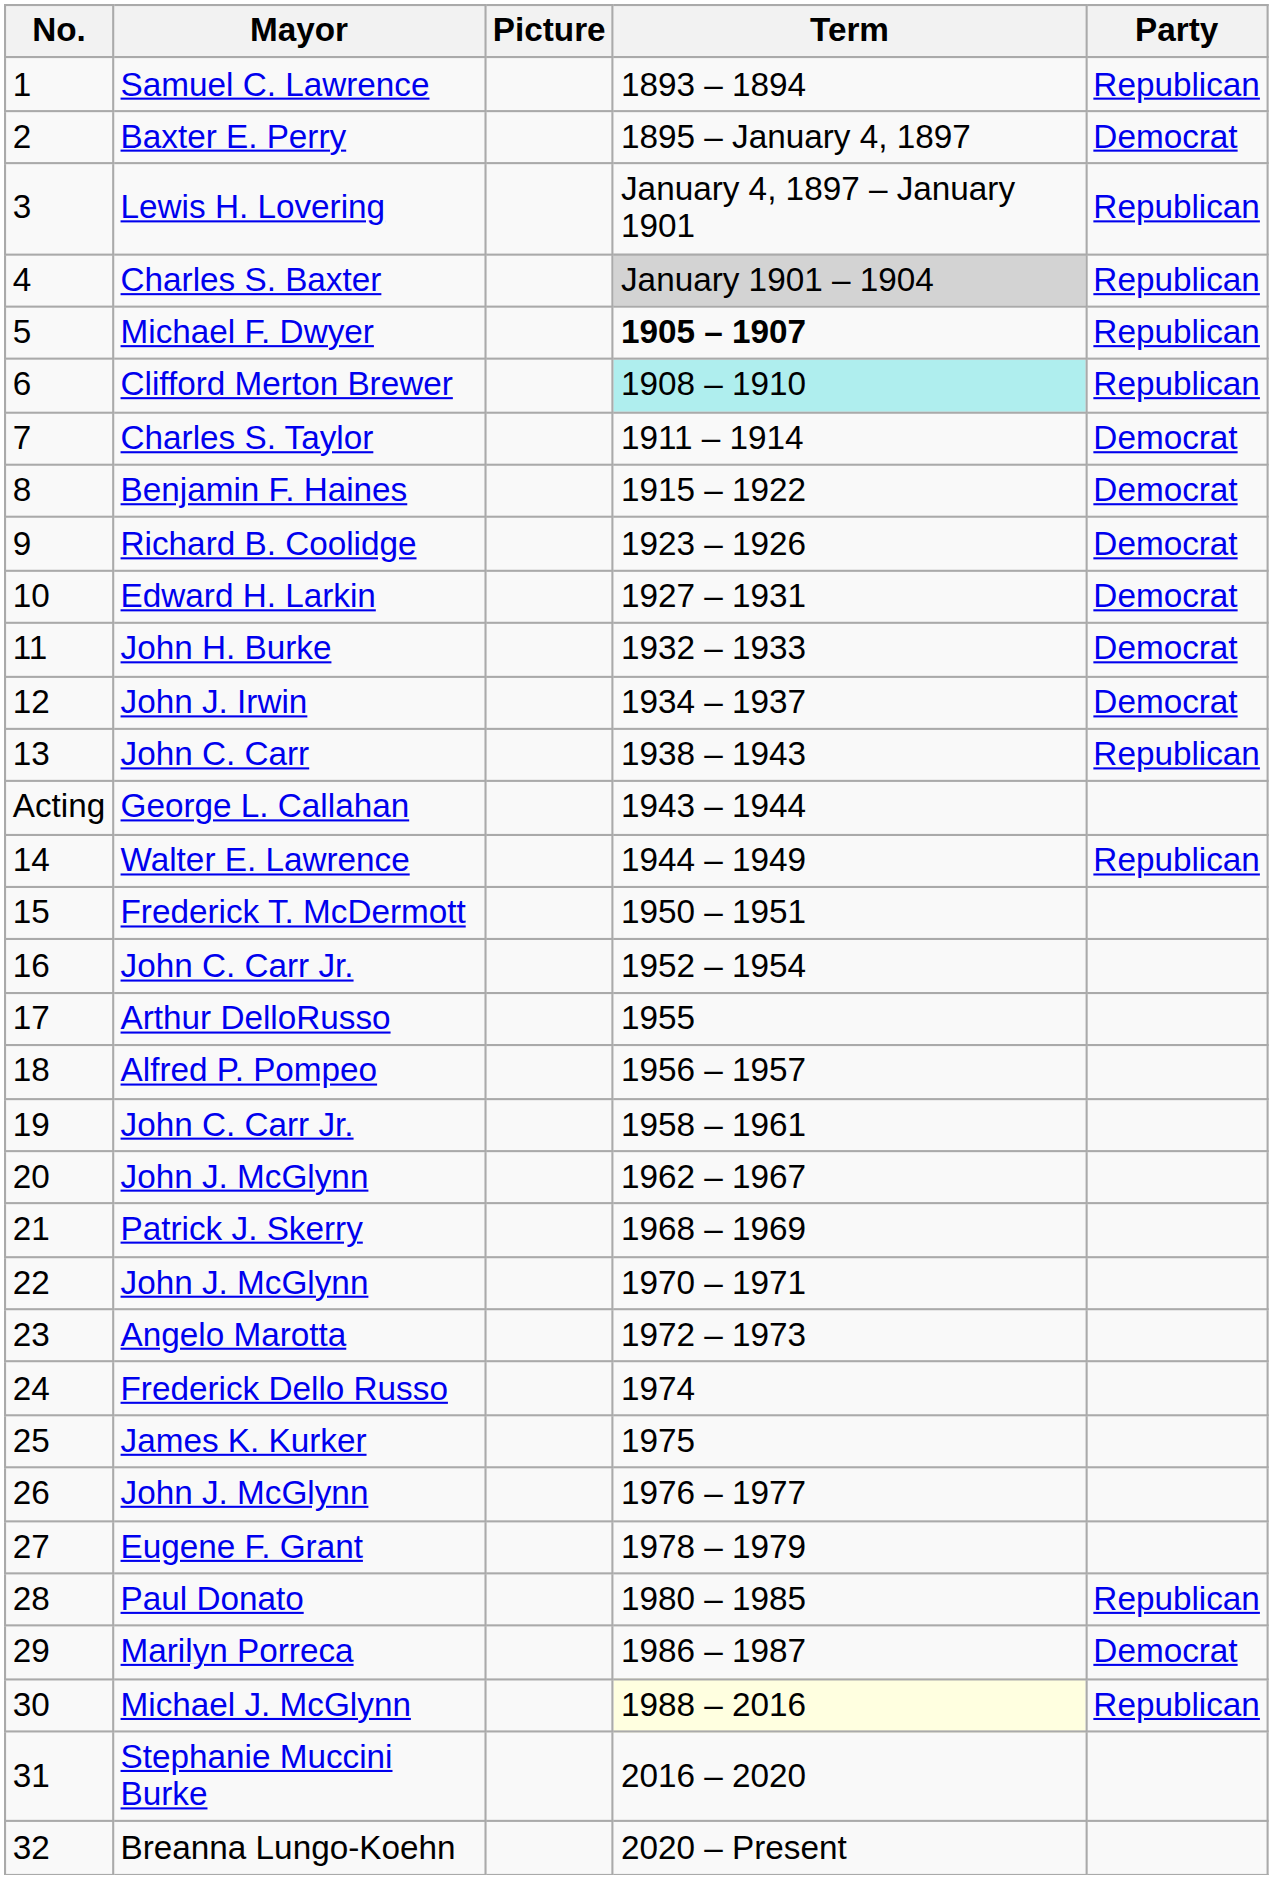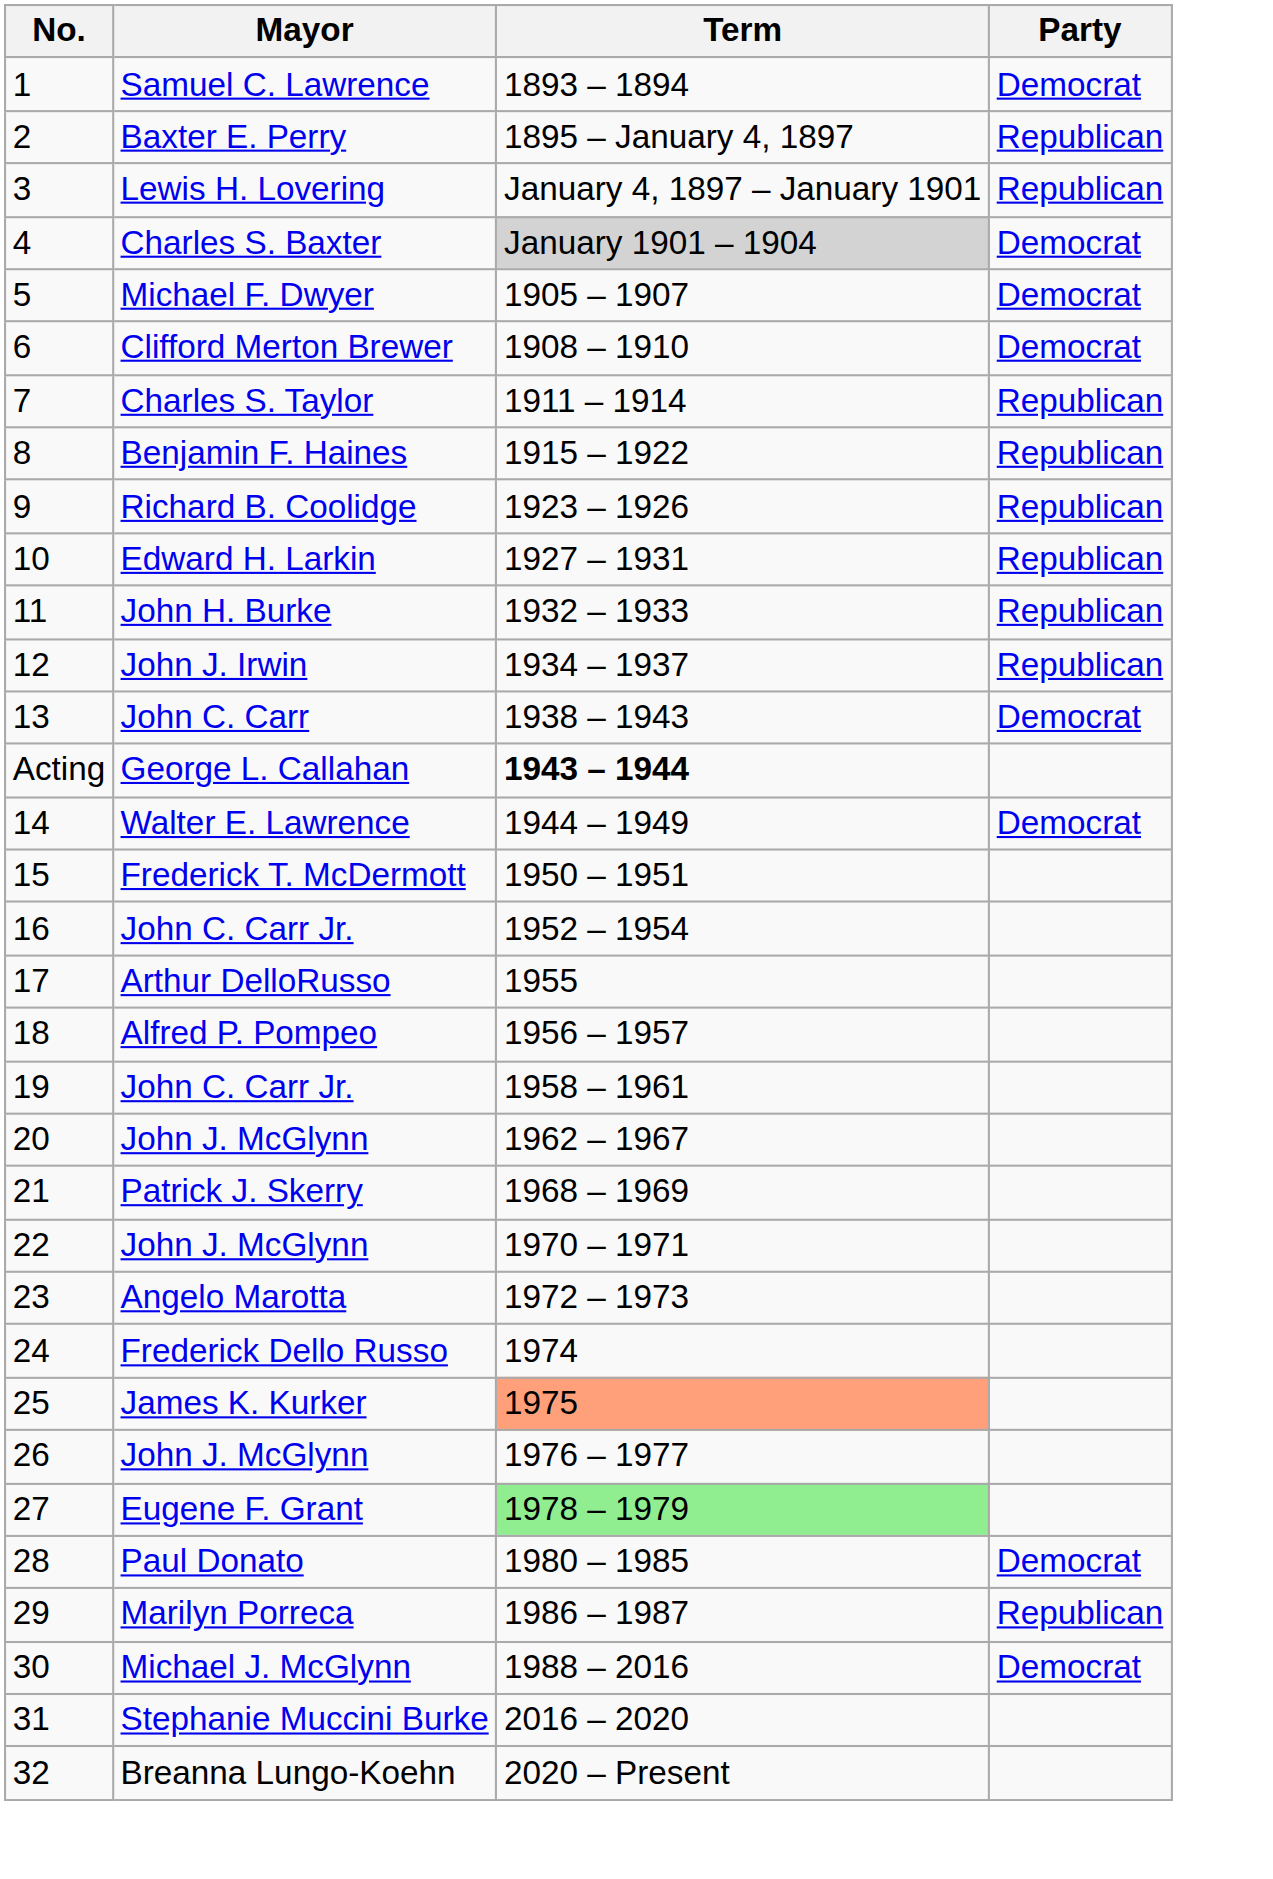 <table class="wikitable">
 <tr>
 <th>No.</th>
 <th>Mayor</th>
-<th>Picture</th>
 <th>Term</th>
 <th>Party</th>
 </tr>
 <tr>
 <td>1</td>
 <td><a href='#'>Samuel C. Lawrence</a></td>
-<td></td>
 <td>1893 – 1894</td>
-<td><a href='#'>Republican</a></td>
+<td><a href='#'>Democrat</a></td>
 </tr>
 <tr>
 <td>2</td>
 <td><a href='#'>Baxter E. Perry</a></td>
-<td></td>
 <td>1895 – January 4, 1897</td>
-<td><a href='#'>Democrat</a></td>
+<td><a href='#'>Republican</a></td>
 </tr>
 <tr>
 <td>3</td>
 <td><a href='#'>Lewis H. Lovering</a></td>
-<td></td>
 <td>January 4, 1897 – January 1901</td>
 <td><a href='#'>Republican</a></td>
 </tr>
 <tr>
 <td>4</td>
 <td><a href='#'>Charles S. Baxter</a></td>
-<td></td>
 <td style="background: lightgrey;">January 1901 – 1904</td>
-<td><a href='#'>Republican</a></td>
+<td><a href='#'>Democrat</a></td>
 </tr>
 <tr>
 <td>5</td>
 <td><a href='#'>Michael F. Dwyer</a></td>
-<td></td>
-<td><strong>1905 – 1907</strong></td>
-<td><a href='#'>Republican</a></td>
+<td>1905 – 1907</td>
+<td><a href='#'>Democrat</a></td>
 </tr>
 <tr>
 <td>6</td>
 <td><a href='#'>Clifford Merton Brewer</a></td>
-<td></td>
-<td style="background: paleturquoise;">1908 – 1910</td>
-<td><a href='#'>Republican</a></td>
+<td>1908 – 1910</td>
+<td><a href='#'>Democrat</a></td>
 </tr>
 <tr>
 <td>7</td>
 <td><a href='#'>Charles S. Taylor</a></td>
-<td></td>
 <td>1911 – 1914</td>
-<td><a href='#'>Democrat</a></td>
+<td><a href='#'>Republican</a></td>
 </tr>
 <tr>
 <td>8</td>
 <td><a href='#'>Benjamin F. Haines</a></td>
-<td></td>
 <td>1915 – 1922</td>
-<td><a href='#'>Democrat</a></td>
+<td><a href='#'>Republican</a></td>
 </tr>
 <tr>
 <td>9</td>
 <td><a href='#'>Richard B. Coolidge</a></td>
-<td></td>
 <td>1923 – 1926</td>
-<td><a href='#'>Democrat</a></td>
+<td><a href='#'>Republican</a></td>
 </tr>
 <tr>
 <td>10</td>
 <td><a href='#'>Edward H. Larkin</a></td>
-<td></td>
 <td>1927 – 1931</td>
-<td><a href='#'>Democrat</a></td>
+<td><a href='#'>Republican</a></td>
 </tr>
 <tr>
 <td>11</td>
 <td><a href='#'>John H. Burke</a></td>
-<td></td>
 <td>1932 – 1933</td>
-<td><a href='#'>Democrat</a></td>
+<td><a href='#'>Republican</a></td>
 </tr>
 <tr>
 <td>12</td>
 <td><a href='#'>John J. Irwin</a></td>
-<td></td>
 <td>1934 – 1937</td>
-<td><a href='#'>Democrat</a></td>
+<td><a href='#'>Republican</a></td>
 </tr>
 <tr>
 <td>13</td>
 <td><a href='#'>John C. Carr</a></td>
-<td></td>
 <td>1938 – 1943</td>
-<td><a href='#'>Republican</a></td>
+<td><a href='#'>Democrat</a></td>
 </tr>
 <tr>
 <td>Acting</td>
 <td><a href='#'>George L. Callahan</a></td>
-<td></td>
-<td>1943 – 1944</td>
+<td><strong>1943 – 1944</strong></td>
 <td></td>
 </tr>
 <tr>
 <td>14</td>
 <td><a href='#'>Walter E. Lawrence</a></td>
-<td></td>
 <td>1944 – 1949</td>
-<td><a href='#'>Republican</a></td>
+<td><a href='#'>Democrat</a></td>
 </tr>
 <tr>
 <td>15</td>
 <td><a href='#'>Frederick T. McDermott</a></td>
-<td></td>
 <td>1950 – 1951</td>
 <td></td>
 </tr>
 <tr>
 <td>16</td>
 <td><a href='#'>John C. Carr Jr.</a></td>
-<td></td>
 <td>1952 – 1954</td>
 <td></td>
 </tr>
 <tr>
 <td>17</td>
 <td><a href='#'>Arthur DelloRusso</a></td>
-<td></td>
 <td>1955</td>
 <td></td>
 </tr>
 <tr>
 <td>18</td>
 <td><a href='#'>Alfred P. Pompeo</a></td>
-<td></td>
 <td>1956 – 1957</td>
 <td></td>
 </tr>
 <tr>
 <td>19</td>
 <td><a href='#'>John C. Carr Jr.</a></td>
-<td></td>
 <td>1958 – 1961</td>
 <td></td>
 </tr>
 <tr>
 <td>20</td>
 <td><a href='#'>John J. McGlynn</a></td>
-<td></td>
 <td>1962 – 1967</td>
 <td></td>
 </tr>
 <tr>
 <td>21</td>
 <td><a href='#'>Patrick J. Skerry</a></td>
-<td></td>
 <td>1968 – 1969</td>
 <td></td>
 </tr>
 <tr>
 <td>22</td>
 <td><a href='#'>John J. McGlynn</a></td>
-<td></td>
 <td>1970 – 1971</td>
 <td></td>
 </tr>
 <tr>
 <td>23</td>
 <td><a href='#'>Angelo Marotta</a></td>
-<td></td>
 <td>1972 – 1973</td>
 <td></td>
 </tr>
 <tr>
 <td>24</td>
 <td><a href='#'>Frederick Dello Russo</a></td>
-<td></td>
 <td>1974</td>
 <td></td>
 </tr>
 <tr>
 <td>25</td>
 <td><a href='#'>James K. Kurker</a></td>
-<td></td>
-<td>1975</td>
+<td style="background: lightsalmon;">1975</td>
 <td></td>
 </tr>
 <tr>
 <td>26</td>
 <td><a href='#'>John J. McGlynn</a></td>
-<td></td>
 <td>1976 – 1977</td>
 <td></td>
 </tr>
 <tr>
 <td>27</td>
 <td><a href='#'>Eugene F. Grant</a></td>
-<td></td>
-<td>1978 – 1979</td>
+<td style="background: lightgreen;">1978 – 1979</td>
 <td></td>
 </tr>
 <tr>
 <td>28</td>
 <td><a href='#'>Paul Donato</a></td>
-<td></td>
 <td>1980 – 1985</td>
-<td><a href='#'>Republican</a></td>
+<td><a href='#'>Democrat</a></td>
 </tr>
 <tr>
 <td>29</td>
 <td><a href='#'>Marilyn Porreca</a></td>
-<td></td>
 <td>1986 – 1987</td>
-<td><a href='#'>Democrat</a></td>
+<td><a href='#'>Republican</a></td>
 </tr>
 <tr>
 <td>30</td>
 <td><a href='#'>Michael J. McGlynn</a></td>
-<td></td>
-<td style="background: lightyellow;">1988 – 2016</td>
-<td><a href='#'>Republican</a></td>
+<td>1988 – 2016</td>
+<td><a href='#'>Democrat</a></td>
 </tr>
 <tr>
 <td>31</td>
 <td><a href='#'>Stephanie Muccini Burke</a></td>
-<td></td>
 <td>2016 – 2020</td>
 <td></td>
 </tr>
 <tr>
 <td>32</td>
 <td>Breanna Lungo-Koehn</td>
-<td></td>
 <td>2020 – Present</td>
 <td></td>
 </tr>
 </table>
